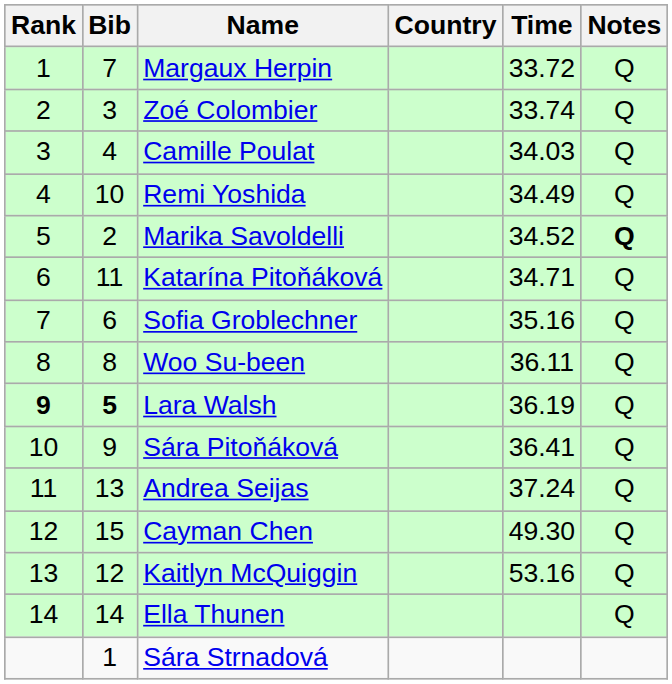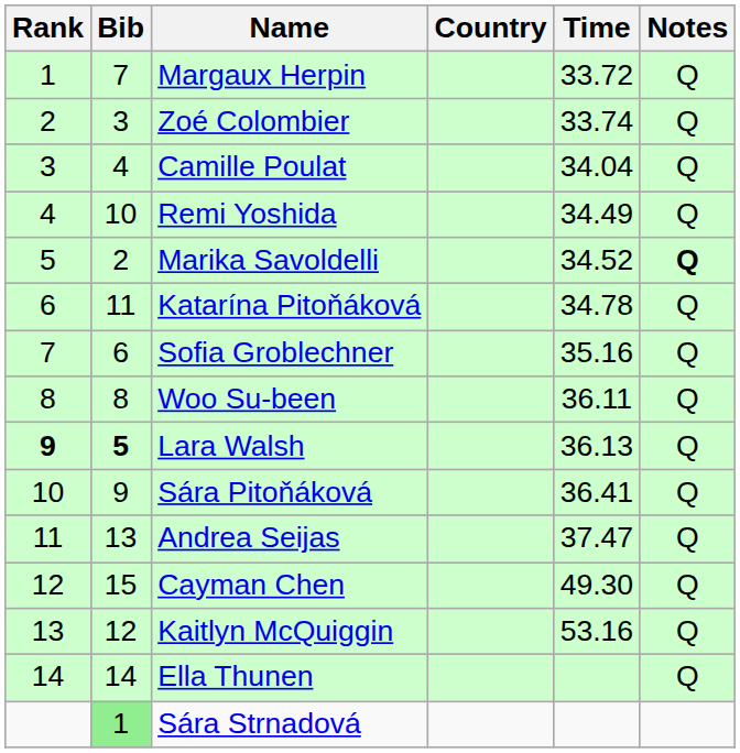 <table class="wikitable sortable" style="text-align:center">
 <tr>
 <th>Rank</th>
 <th>Bib</th>
 <th>Name</th>
 <th>Country</th>
 <th>Time</th>
 <th>Notes</th>
 </tr>
 <tr bgcolor=ccffcc>
 <td>1</td>
 <td>7</td>
 <td align=left><a href='#'>Margaux Herpin</a></td>
 <td align=left></td>
 <td>33.72</td>
 <td>Q</td>
 </tr>
 <tr bgcolor=ccffcc>
 <td>2</td>
 <td>3</td>
 <td align=left><a href='#'>Zoé Colombier</a></td>
 <td align=left></td>
 <td>33.74</td>
 <td>Q</td>
 </tr>
 <tr bgcolor=ccffcc>
 <td>3</td>
 <td>4</td>
 <td align=left><a href='#'>Camille Poulat</a></td>
 <td align=left></td>
-<td>34.03</td>
+<td>34.04</td>
 <td>Q</td>
 </tr>
 <tr bgcolor=ccffcc>
 <td>4</td>
 <td>10</td>
 <td align=left><a href='#'>Remi Yoshida</a></td>
 <td align=left></td>
 <td>34.49</td>
 <td>Q</td>
 </tr>
 <tr bgcolor=ccffcc>
 <td>5</td>
 <td>2</td>
 <td align=left><a href='#'>Marika Savoldelli</a></td>
 <td align=left></td>
 <td>34.52</td>
 <td><strong>Q</strong></td>
 </tr>
 <tr bgcolor=ccffcc>
 <td>6</td>
 <td>11</td>
 <td align=left><a href='#'>Katarína Pitoňáková</a></td>
 <td align=left></td>
-<td>34.71</td>
+<td>34.78</td>
 <td>Q</td>
 </tr>
 <tr bgcolor=ccffcc>
 <td>7</td>
 <td>6</td>
 <td align=left><a href='#'>Sofia Groblechner</a></td>
 <td align=left></td>
 <td>35.16</td>
 <td>Q</td>
 </tr>
 <tr bgcolor=ccffcc>
 <td>8</td>
 <td>8</td>
 <td align=left><a href='#'>Woo Su-been</a></td>
 <td align=left></td>
 <td>36.11</td>
 <td>Q</td>
 </tr>
 <tr bgcolor=ccffcc>
 <td><strong>9</strong></td>
 <td><strong>5</strong></td>
 <td align=left><a href='#'>Lara Walsh</a></td>
 <td align=left></td>
-<td>36.19</td>
+<td>36.13</td>
 <td>Q</td>
 </tr>
 <tr bgcolor=ccffcc>
 <td>10</td>
 <td>9</td>
 <td align=left><a href='#'>Sára Pitoňáková</a></td>
 <td align=left></td>
 <td>36.41</td>
 <td>Q</td>
 </tr>
 <tr bgcolor=ccffcc>
 <td>11</td>
 <td>13</td>
 <td align=left><a href='#'>Andrea Seijas</a></td>
 <td align=left></td>
-<td>37.24</td>
+<td>37.47</td>
 <td>Q</td>
 </tr>
 <tr bgcolor=ccffcc>
 <td>12</td>
 <td>15</td>
 <td align=left><a href='#'>Cayman Chen</a></td>
 <td align=left></td>
 <td>49.30</td>
 <td>Q</td>
 </tr>
 <tr bgcolor=ccffcc>
 <td>13</td>
 <td>12</td>
 <td align=left><a href='#'>Kaitlyn McQuiggin</a></td>
 <td align=left></td>
 <td>53.16</td>
 <td>Q</td>
 </tr>
 <tr bgcolor=ccffcc>
 <td>14</td>
 <td>14</td>
 <td align=left><a href='#'>Ella Thunen</a></td>
 <td align=left></td>
 <td></td>
 <td>Q</td>
 </tr>
 <tr>
 <td></td>
-<td>1</td>
+<td style="background: lightgreen;">1</td>
 <td align=left><a href='#'>Sára Strnadová</a></td>
 <td align=left></td>
 <td></td>
 <td></td>
 </tr>
 </table>
